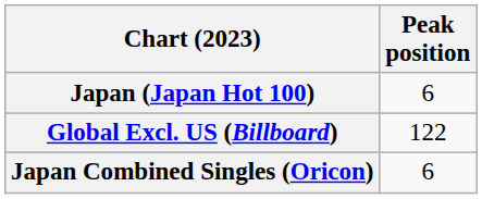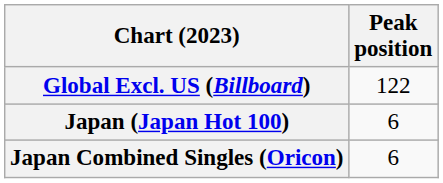 <table class="wikitable sortable plainrowheaders" style="text-align:center">
 <tr>
 <th scope="col">Chart (2023)</th>
 <th scope="col">Peak<br>position</th>
 </tr>
 <tr>
+<th scope="row"><a href='#'>Global Excl. US</a> (<em><a href='#'>Billboard</a></em>)</th>
+<td>122</td>
+</tr>
+<tr>
 <th scope="row">Japan (<a href='#'>Japan Hot 100</a>)</th>
 <td>6</td>
-</tr>
-<tr>
-<th scope="row"><a href='#'>Global Excl. US</a> (<em><a href='#'>Billboard</a></em>)</th>
-<td>122</td>
 </tr>
 <tr>
 <th scope="row">Japan Combined Singles (<a href='#'>Oricon</a>)</th>
 <td>6</td>
 </tr>
 </table>
